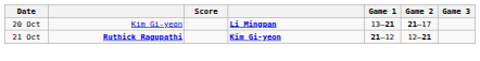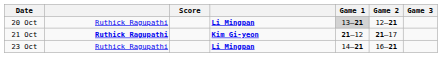 <table class="wikitable" style="text-align:center; font-size:90% ">
 <tr>
 <th width="60">Date</th>
 <th align="right" width="200"></th>
 <th width="60">Score</th>
 <th align="left" width="200"></th>
 <th width="50">Game 1</th>
 <th width="50">Game 2</th>
 <th width="50">Game 3</th>
 </tr>
 <tr>
 <td>20 Oct</td>
-<td align="right"><a href='#'>Kim Gi-yeon</a> </td>
+<td align="right"><a href='#'>Ruthick Ragupathi</a> </td>
 <td align="center"></td>
 <td align="left"><strong> <a href='#'>Li Mingpan</a></strong></td>
-<td>13–<strong>21</strong></td>
-<td><strong>21</strong>–17</td>
+<td style="background: lightgrey;">13–<strong>21</strong></td>
+<td>12–<strong>21</strong></td>
 <td></td>
 </tr>
 <tr>
 <td>21 Oct</td>
 <td align="right"><strong><a href='#'>Ruthick Ragupathi</a> </strong></td>
 <td align="center"></td>
 <td align="left"><strong> <a href='#'>Kim Gi-yeon</a></strong></td>
 <td><strong>21</strong>–12</td>
-<td>12–<strong>21</strong></td>
+<td><strong>21</strong>–17</td>
+<td></td>
+</tr>
+<tr>
+<td>23 Oct</td>
+<td align="right"><a href='#'>Ruthick Ragupathi</a> </td>
+<td align="center"></td>
+<td align="left"><strong> <a href='#'>Li Mingpan</a></strong></td>
+<td>14–<strong>21</strong></td>
+<td>16–<strong>21</strong></td>
 <td></td>
 </tr>
 </table>
